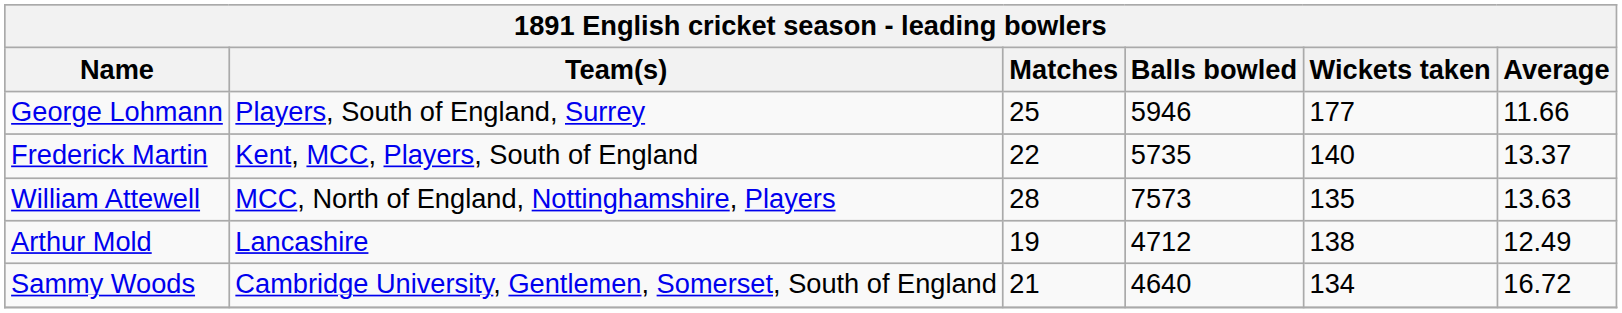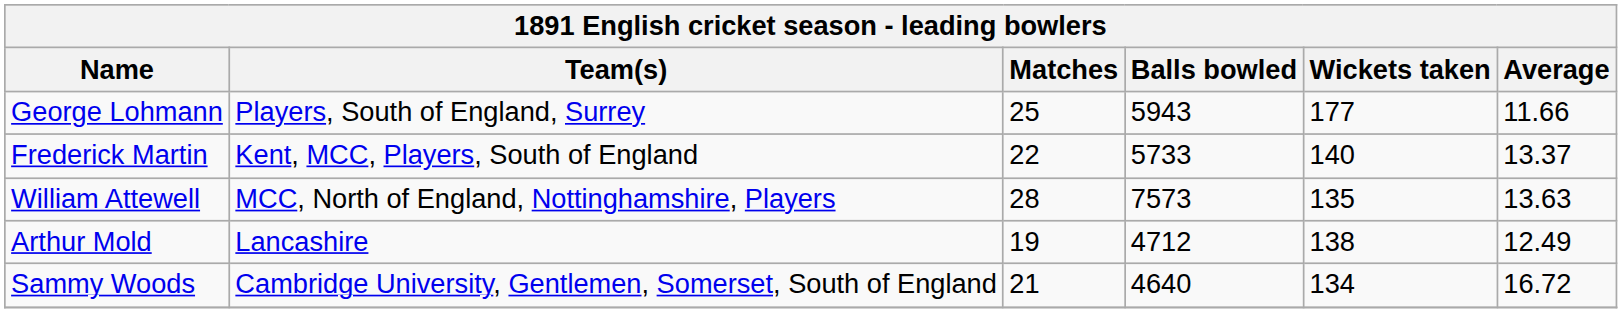 <table class="wikitable">
 <tr>
 <th bgcolor="#efefef" colspan="6">1891 English cricket season - leading bowlers</th>
 </tr>
 <tr bgcolor="#efefef">
 <th>Name</th>
 <th>Team(s)</th>
 <th>Matches</th>
 <th>Balls bowled</th>
 <th>Wickets taken</th>
 <th>Average</th>
 </tr>
 <tr>
 <td><a href='#'>George Lohmann</a></td>
 <td><a href='#'>Players</a>, South of England, <a href='#'>Surrey</a></td>
 <td>25</td>
-<td>5946</td>
+<td>5943</td>
 <td>177</td>
 <td>11.66</td>
 </tr>
 <tr>
 <td><a href='#'>Frederick Martin</a></td>
 <td><a href='#'>Kent</a>, <a href='#'>MCC</a>, <a href='#'>Players</a>, South of England</td>
 <td>22</td>
-<td>5735</td>
+<td>5733</td>
 <td>140</td>
 <td>13.37</td>
 </tr>
 <tr>
 <td><a href='#'>William Attewell</a></td>
 <td><a href='#'>MCC</a>, North of England, <a href='#'>Nottinghamshire</a>, <a href='#'>Players</a></td>
 <td>28</td>
 <td>7573</td>
 <td>135</td>
 <td>13.63</td>
 </tr>
 <tr>
 <td><a href='#'>Arthur Mold</a></td>
 <td><a href='#'>Lancashire</a></td>
 <td>19</td>
 <td>4712</td>
 <td>138</td>
 <td>12.49</td>
 </tr>
 <tr>
 <td><a href='#'>Sammy Woods</a></td>
 <td><a href='#'>Cambridge University</a>, <a href='#'>Gentlemen</a>, <a href='#'>Somerset</a>, South of England</td>
 <td>21</td>
 <td>4640</td>
 <td>134</td>
 <td>16.72</td>
 </tr>
 <tr>
 </tr>
 </table>
